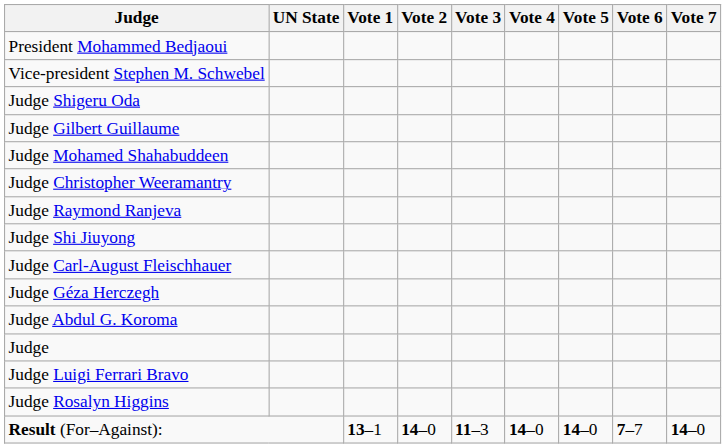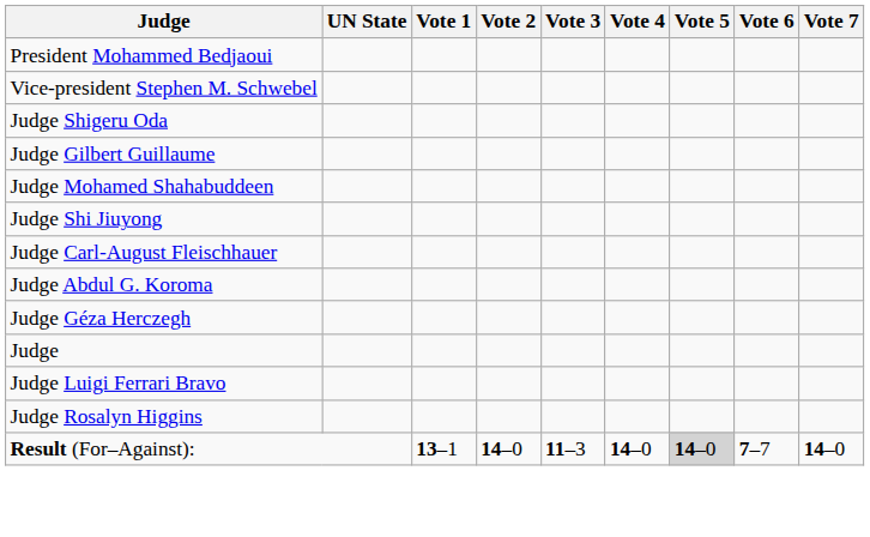 <table class="wikitable">
 <tr>
 <th>Judge</th>
 <th>UN State</th>
 <th>Vote 1</th>
 <th>Vote 2</th>
 <th>Vote 3</th>
 <th>Vote 4</th>
 <th>Vote 5</th>
 <th>Vote 6</th>
 <th>Vote 7</th>
 </tr>
 <tr>
 <td>President <a href='#'>Mohammed Bedjaoui</a></td>
 <td></td>
 <td></td>
 <td></td>
 <td></td>
 <td></td>
 <td></td>
 <td></td>
 <td></td>
 </tr>
 <tr>
 <td>Vice-president <a href='#'>Stephen M. Schwebel</a></td>
 <td></td>
 <td></td>
 <td></td>
 <td></td>
 <td></td>
 <td></td>
 <td></td>
 <td></td>
 </tr>
 <tr>
 <td>Judge <a href='#'>Shigeru Oda</a></td>
 <td></td>
 <td></td>
 <td></td>
 <td></td>
 <td></td>
 <td></td>
 <td></td>
 <td></td>
 </tr>
 <tr>
 <td>Judge <a href='#'>Gilbert Guillaume</a></td>
 <td></td>
 <td></td>
 <td></td>
 <td></td>
 <td></td>
 <td></td>
 <td></td>
 <td></td>
 </tr>
 <tr>
 <td>Judge <a href='#'>Mohamed Shahabuddeen</a></td>
 <td></td>
 <td></td>
 <td></td>
 <td></td>
 <td></td>
 <td></td>
 <td></td>
 <td></td>
 </tr>
 <tr>
-<td>Judge <a href='#'>Christopher Weeramantry</a></td>
-<td></td>
-<td></td>
-<td></td>
-<td></td>
-<td></td>
-<td></td>
-<td></td>
-<td></td>
-</tr>
-<tr>
-<td>Judge <a href='#'>Raymond Ranjeva</a></td>
-<td></td>
-<td></td>
-<td></td>
-<td></td>
-<td></td>
-<td></td>
-<td></td>
-<td></td>
-</tr>
-<tr>
 <td>Judge <a href='#'>Shi Jiuyong</a></td>
 <td></td>
 <td></td>
 <td></td>
 <td></td>
 <td></td>
 <td></td>
 <td></td>
 <td></td>
 </tr>
 <tr>
 <td>Judge <a href='#'>Carl-August Fleischhauer</a></td>
 <td></td>
 <td></td>
 <td></td>
 <td></td>
 <td></td>
 <td></td>
 <td></td>
 <td></td>
 </tr>
 <tr>
-<td>Judge <a href='#'>Géza Herczegh</a></td>
+<td>Judge <a href='#'>Abdul G. Koroma</a></td>
 <td></td>
 <td></td>
 <td></td>
 <td></td>
 <td></td>
 <td></td>
 <td></td>
 <td></td>
 </tr>
 <tr>
-<td>Judge <a href='#'>Abdul G. Koroma</a></td>
+<td>Judge <a href='#'>Géza Herczegh</a></td>
 <td></td>
 <td></td>
 <td></td>
 <td></td>
 <td></td>
 <td></td>
 <td></td>
 <td></td>
 </tr>
 <tr>
 <td>Judge </td>
 <td></td>
 <td></td>
 <td></td>
 <td></td>
 <td></td>
 <td></td>
 <td></td>
 <td></td>
 </tr>
 <tr>
 <td>Judge <a href='#'>Luigi Ferrari Bravo</a></td>
 <td></td>
 <td></td>
 <td></td>
 <td></td>
 <td></td>
 <td></td>
 <td></td>
 <td></td>
 </tr>
 <tr>
 <td>Judge <a href='#'>Rosalyn Higgins</a></td>
 <td></td>
 <td></td>
 <td></td>
 <td></td>
 <td></td>
 <td></td>
 <td></td>
 <td></td>
 </tr>
 <tr>
 <td colspan="2"><strong>Result</strong> (For–Against):</td>
 <td><strong>13</strong>–1</td>
 <td><strong>14</strong>–0</td>
 <td><strong>11</strong>–3</td>
 <td><strong>14</strong>–0</td>
-<td><strong>14</strong>–0</td>
+<td style="background: lightgrey;"><strong>14</strong>–0</td>
 <td><strong>7</strong>–7</td>
 <td><strong>14</strong>–0</td>
 </tr>
 </table>
